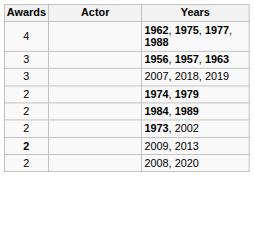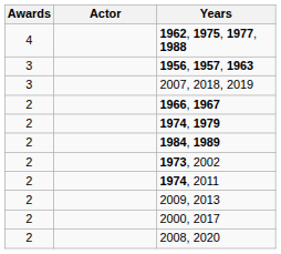 <table class="wikitable sortable">
 <tr>
 <th width="40"><strong>Awards</strong></th>
 <th width="130"><strong>Actor</strong></th>
 <th width="150"><strong>Years</strong></th>
 </tr>
 <tr>
 <td style="text-align:center;">4</td>
 <td></td>
 <td><strong>1962</strong>, <strong>1975</strong>, <strong>1977</strong>, <strong>1988</strong></td>
 </tr>
 <tr>
 <td style="text-align:center;">3</td>
 <td></td>
 <td><strong>1956</strong>, <strong>1957</strong>, <strong>1963</strong></td>
 </tr>
 <tr>
 <td style="text-align:center;">3</td>
 <td></td>
 <td>2007, 2018, 2019</td>
 </tr>
 <tr>
 <td style="text-align:center;">2</td>
 <td></td>
+<td><strong>1966</strong>, <strong>1967</strong></td>
+</tr>
+<tr>
+<td style="text-align:center;">2</td>
+<td></td>
 <td><strong>1974</strong>, <strong>1979</strong></td>
 </tr>
 <tr>
 <td style="text-align:center;">2</td>
 <td></td>
 <td><strong>1984</strong>, <strong>1989</strong></td>
 </tr>
 <tr>
 <td style="text-align:center;">2</td>
 <td></td>
 <td><strong>1973</strong>, 2002</td>
 </tr>
 <tr>
-<td style="text-align:center;"><strong>2</strong></td>
+<td style="text-align:center;">2</td>
+<td></td>
+<td><strong>1974</strong>, 2011</td>
+</tr>
+<tr>
+<td style="text-align:center;">2</td>
 <td></td>
 <td>2009, 2013</td>
+</tr>
+<tr>
+<td style="text-align:center;">2</td>
+<td></td>
+<td>2000, 2017</td>
 </tr>
 <tr>
 <td style="text-align:center;">2</td>
 <td></td>
 <td>2008, 2020</td>
 </tr>
 </table>
